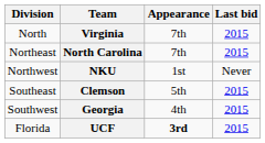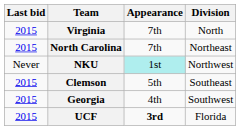 <table class="wikitable sortable" style="text-align:center">
 <tr>
-<th>Division</th>
+<th>Last bid</th>
 <th>Team</th>
 <th>Appearance</th>
-<th>Last bid</th>
+<th>Division</th>
 </tr>
 <tr>
-<td>North</td>
+<td><a href='#'>2015</a></td>
 <th>Virginia</th>
 <td>7th</td>
-<td><a href='#'>2015</a></td>
+<td>North</td>
 </tr>
 <tr>
-<td>Northeast</td>
+<td><a href='#'>2015</a></td>
 <th>North Carolina</th>
 <td>7th</td>
-<td><a href='#'>2015</a></td>
+<td>Northeast</td>
 </tr>
 <tr>
+<td>Never</td>
+<th>NKU</th>
+<td style="background: paleturquoise;">1st</td>
 <td>Northwest</td>
-<th>NKU</th>
-<td>1st</td>
-<td>Never</td>
 </tr>
 <tr>
-<td>Southeast</td>
+<td><a href='#'>2015</a></td>
 <th>Clemson</th>
 <td>5th</td>
-<td><a href='#'>2015</a></td>
+<td>Southeast</td>
 </tr>
 <tr>
-<td>Southwest</td>
+<td><a href='#'>2015</a></td>
 <th>Georgia</th>
 <td>4th</td>
-<td><a href='#'>2015</a></td>
+<td>Southwest</td>
 </tr>
 <tr>
-<td>Florida</td>
+<td><a href='#'>2015</a></td>
 <th>UCF</th>
 <td><strong>3rd</strong></td>
-<td><a href='#'>2015</a></td>
+<td>Florida</td>
 </tr>
 </table>
